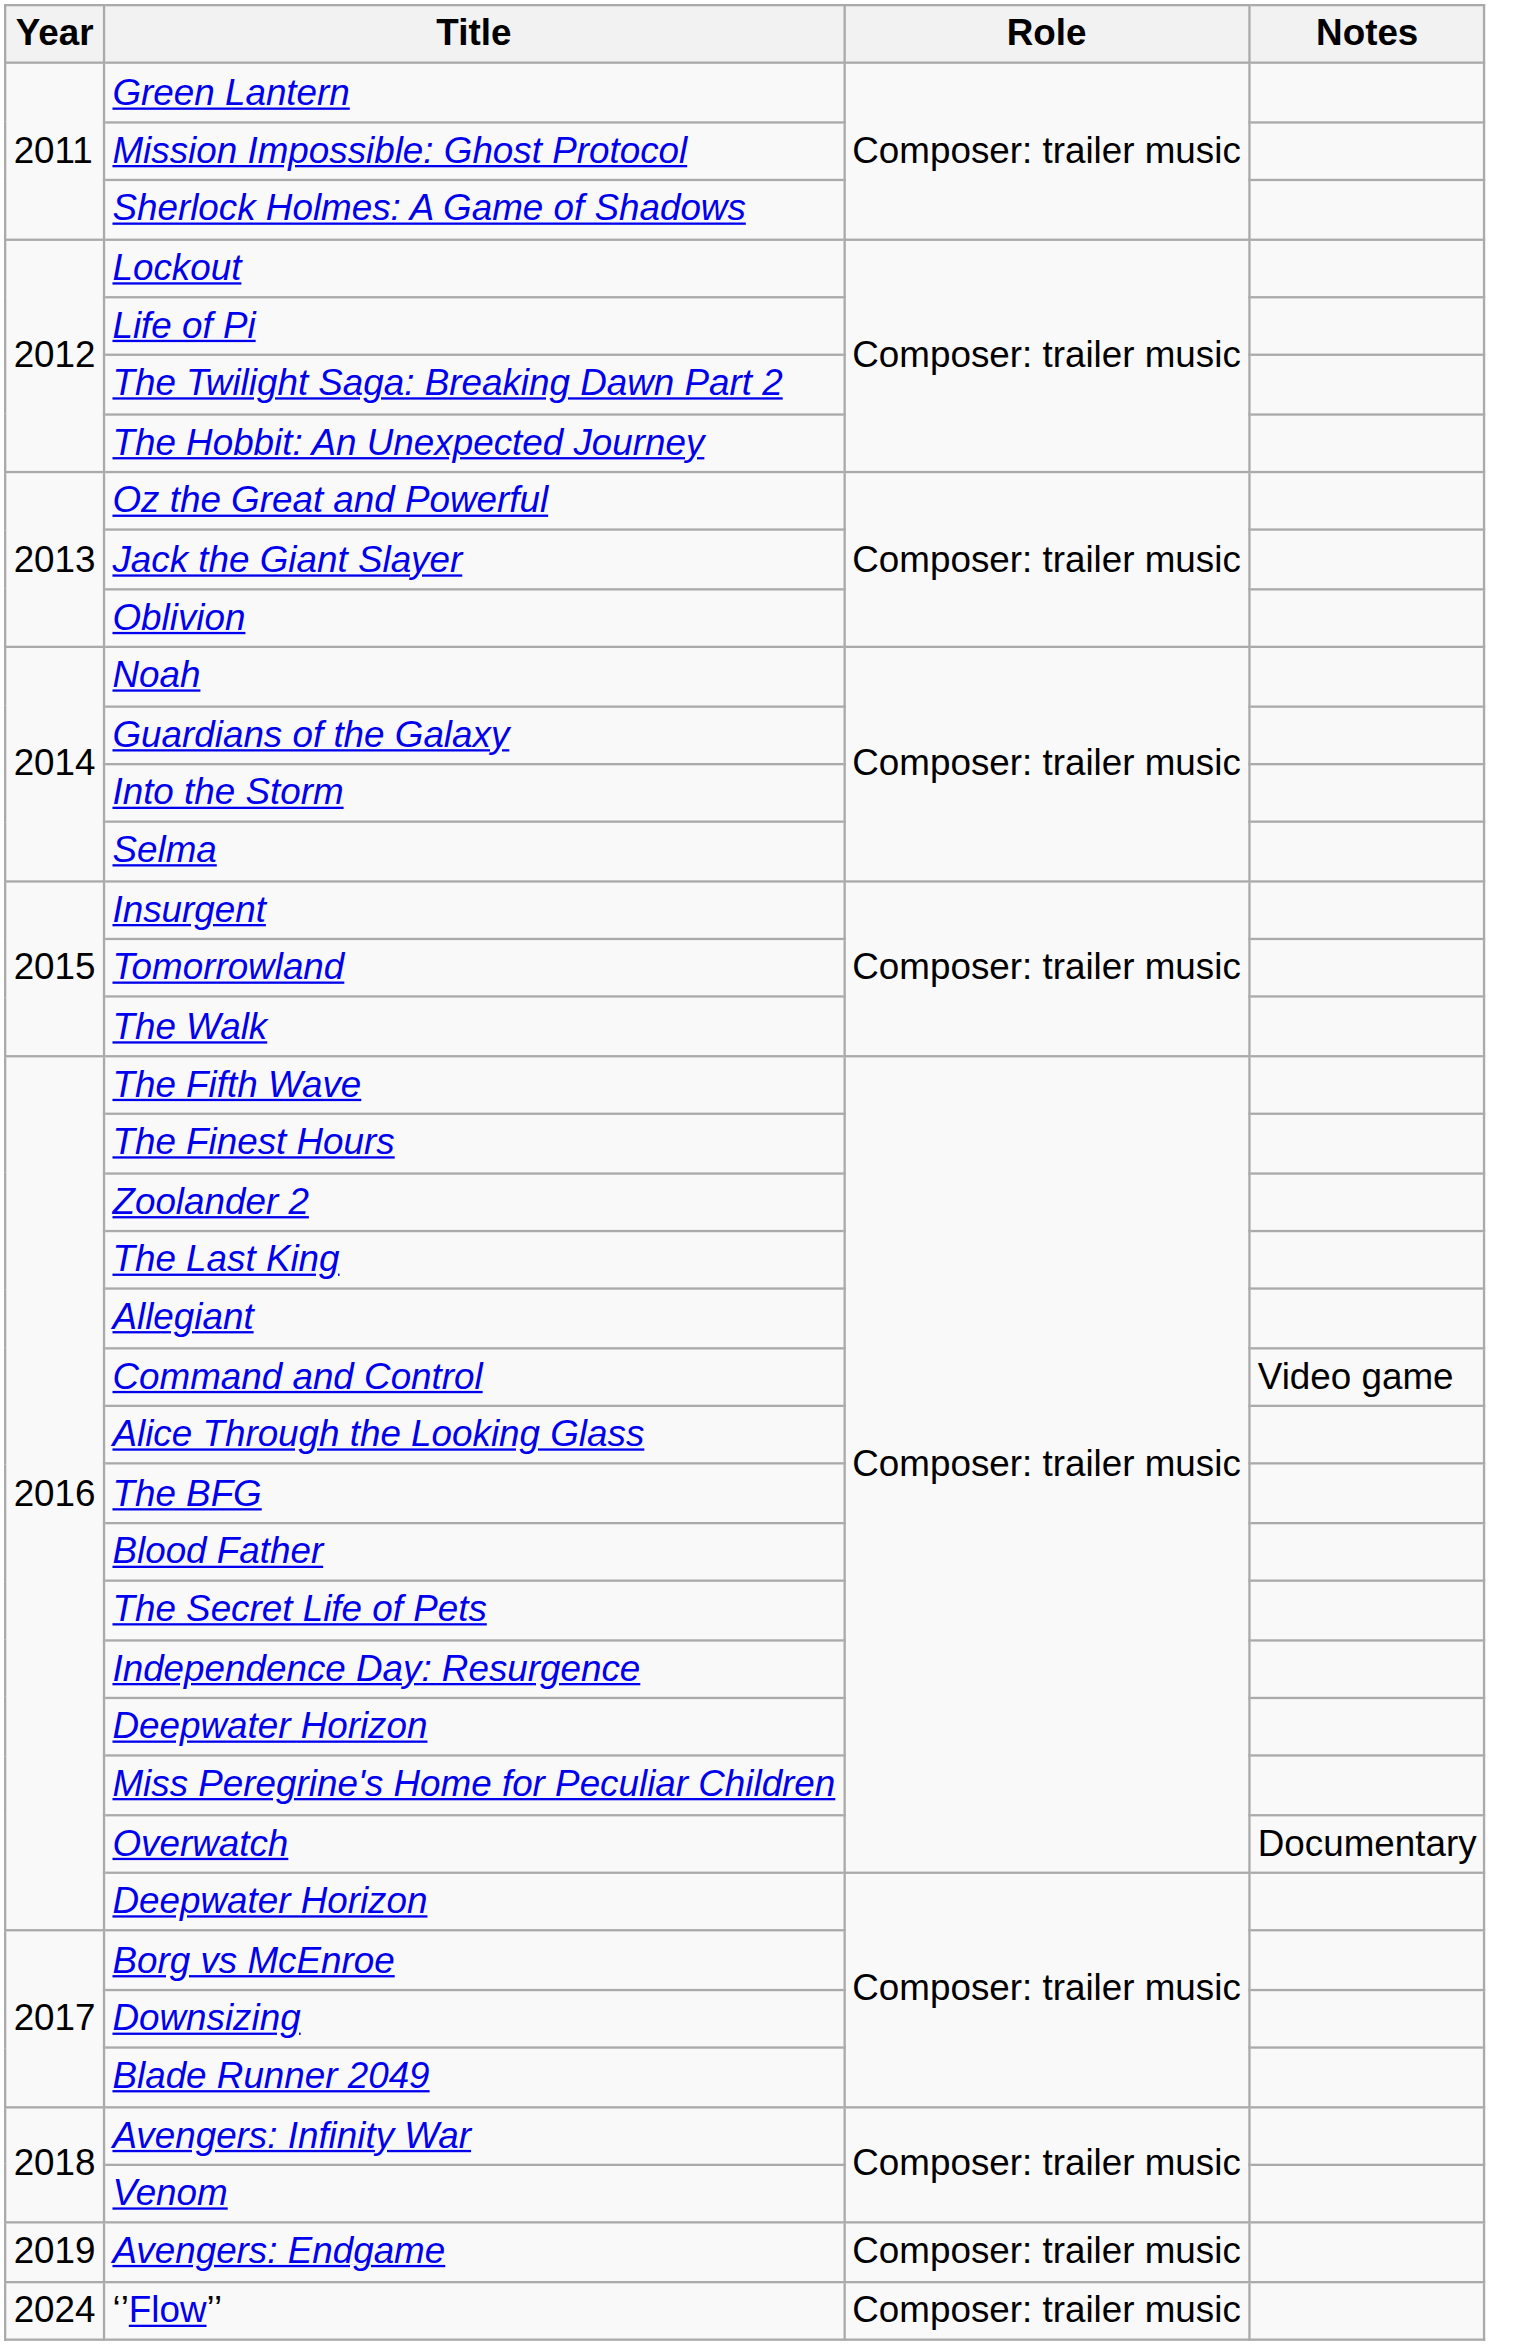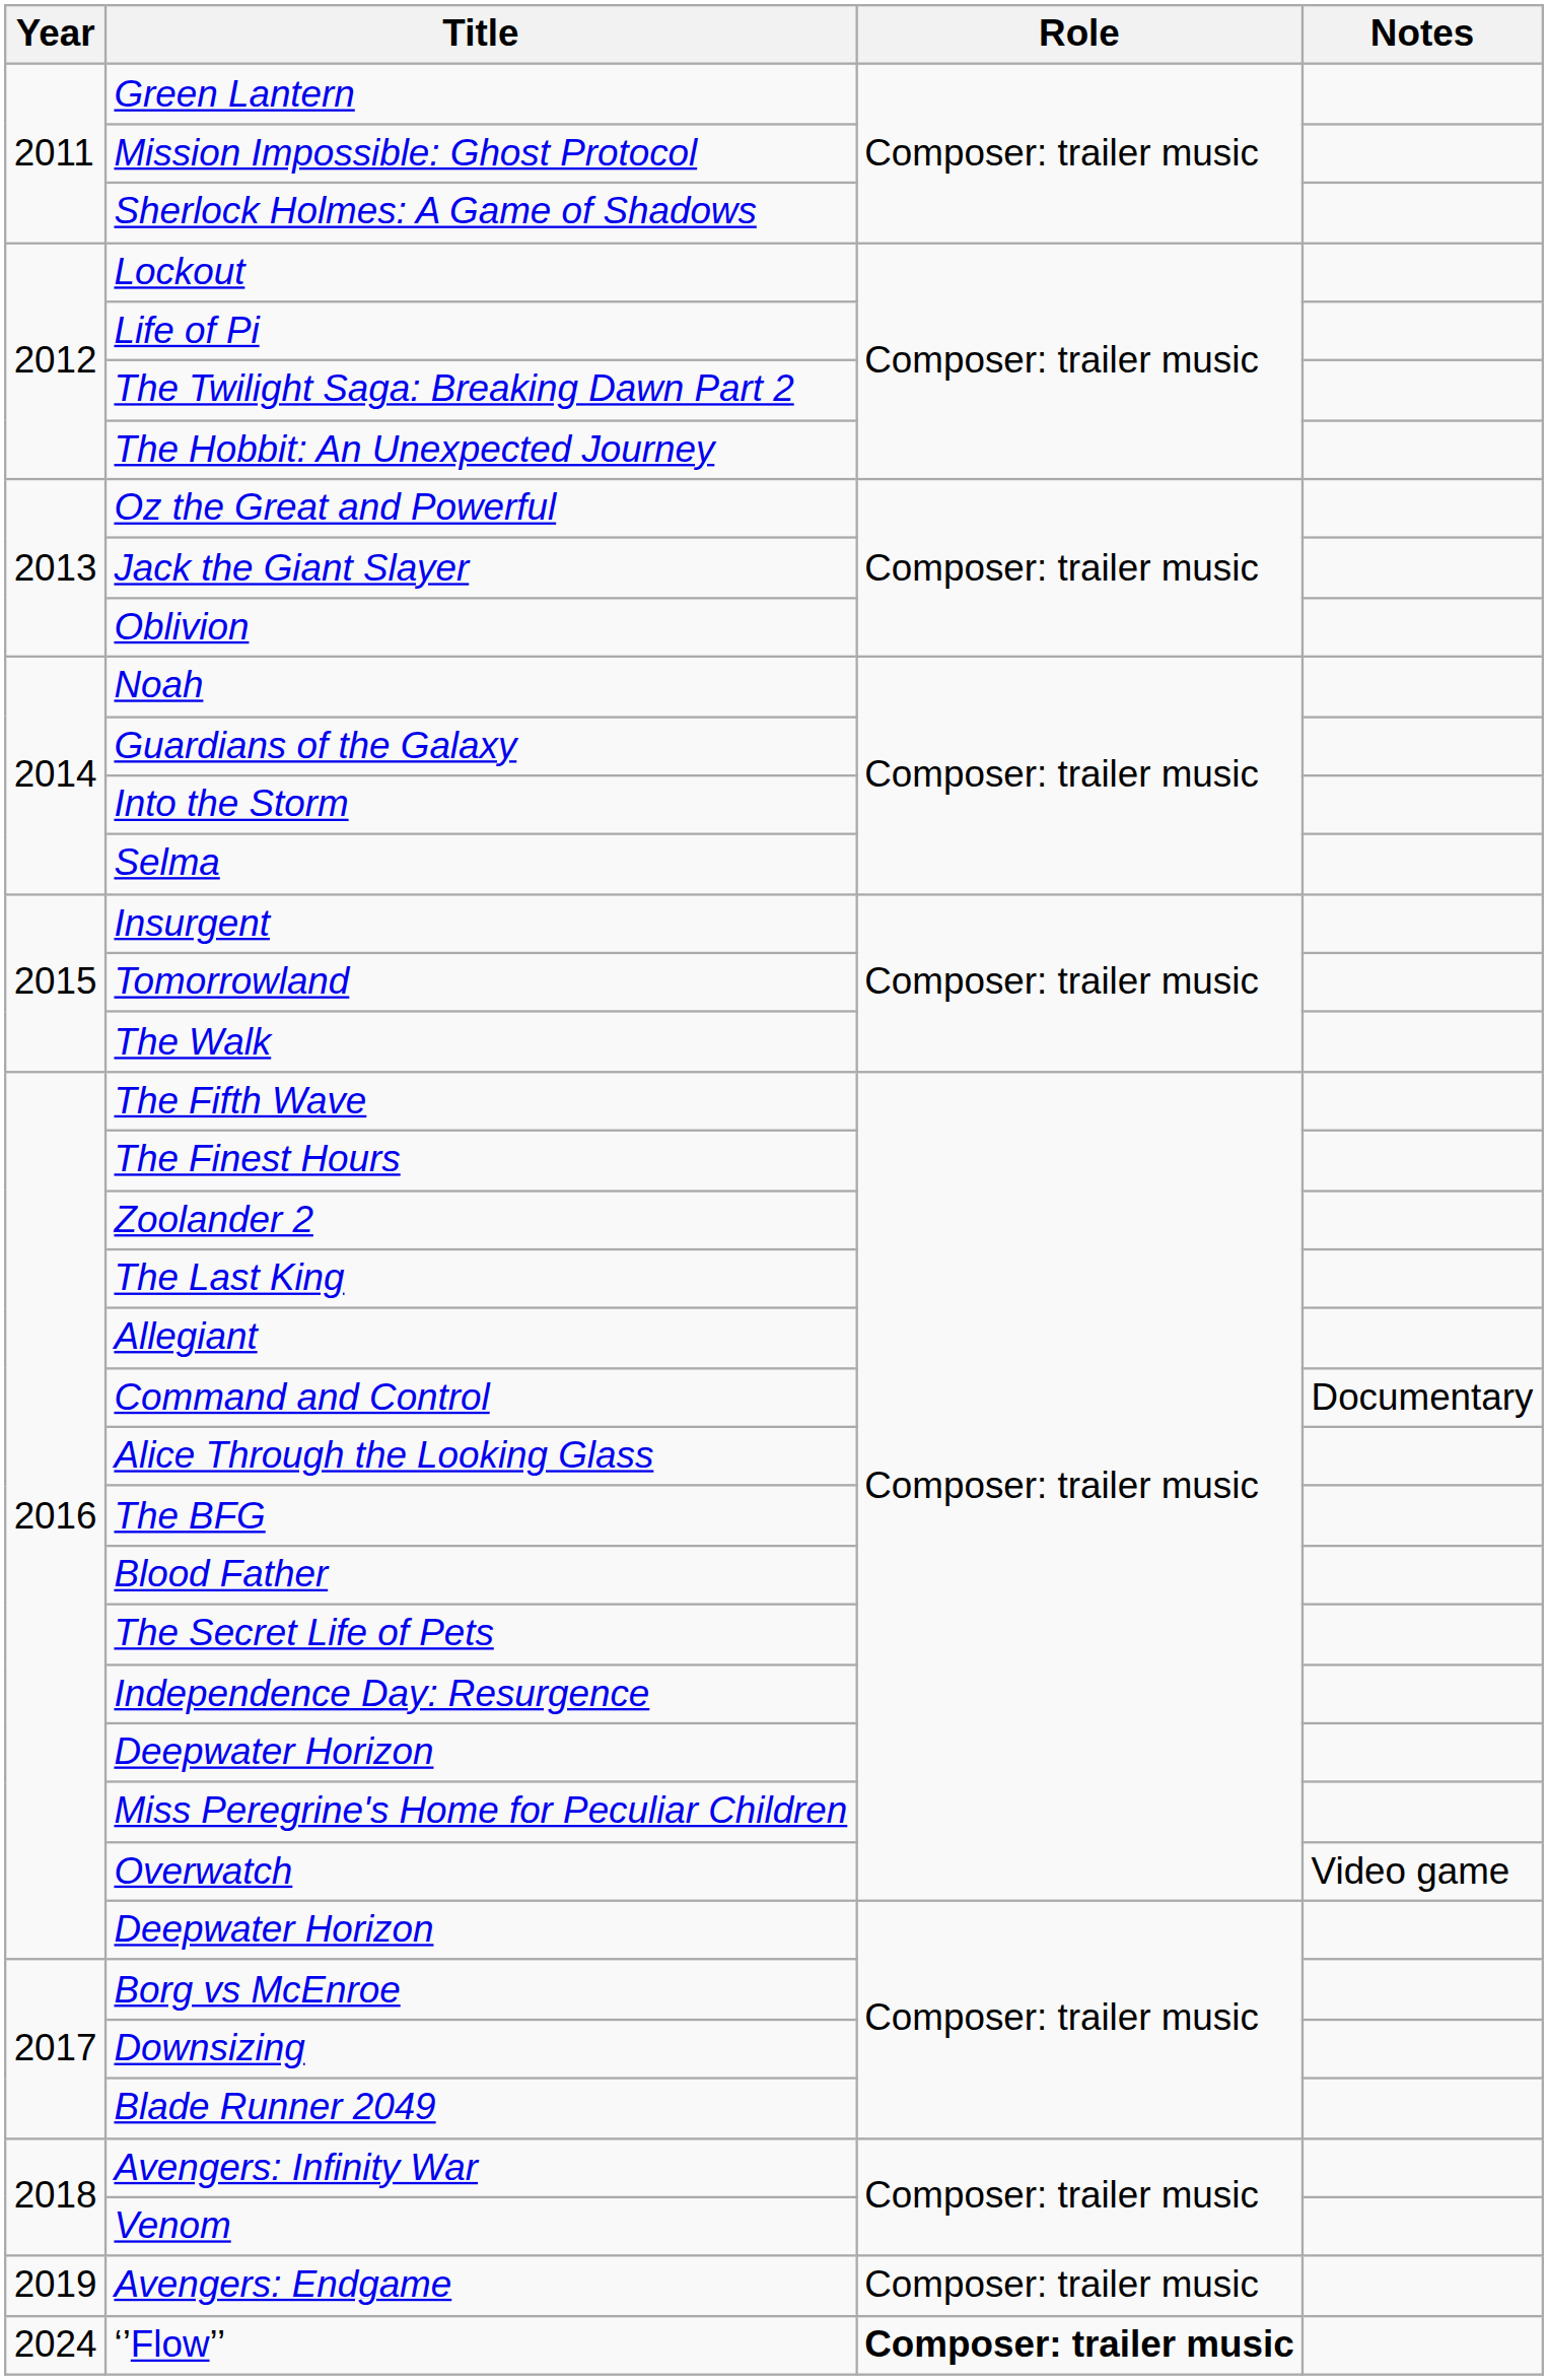 <table class="wikitable">
 <tr>
 <th>Year</th>
 <th>Title</th>
 <th>Role</th>
 <th>Notes</th>
 </tr>
 <tr>
 <td rowspan="3">2011</td>
 <td><em><a href='#'>Green Lantern</a></em></td>
 <td rowspan="3">Composer: trailer music</td>
 <td></td>
 </tr>
 <tr>
 <td><em><a href='#'>Mission Impossible: Ghost Protocol</a></em></td>
 <td></td>
 </tr>
 <tr>
 <td><em><a href='#'>Sherlock Holmes: A Game of Shadows</a></em></td>
 <td></td>
 </tr>
 <tr>
 <td rowspan="4">2012</td>
 <td><em><a href='#'>Lockout</a></em></td>
 <td rowspan="4">Composer: trailer music</td>
 <td></td>
 </tr>
 <tr>
 <td><em><a href='#'>Life of Pi</a></em></td>
 <td></td>
 </tr>
 <tr>
 <td><em><a href='#'>The Twilight Saga: Breaking Dawn Part 2</a></em></td>
 <td></td>
 </tr>
 <tr>
 <td><em><a href='#'>The Hobbit: An Unexpected Journey</a></em></td>
 <td></td>
 </tr>
 <tr>
 <td rowspan="3">2013</td>
 <td><em><a href='#'>Oz the Great and Powerful</a></em></td>
 <td rowspan="3">Composer: trailer music</td>
 <td></td>
 </tr>
 <tr>
 <td><em><a href='#'>Jack the Giant Slayer</a></em></td>
 <td></td>
 </tr>
 <tr>
 <td><em><a href='#'>Oblivion</a></em></td>
 <td></td>
 </tr>
 <tr>
 <td rowspan="4">2014</td>
 <td><em><a href='#'>Noah</a></em></td>
 <td rowspan="4">Composer: trailer music</td>
 <td></td>
 </tr>
 <tr>
 <td><em><a href='#'>Guardians of the Galaxy</a></em></td>
 <td></td>
 </tr>
 <tr>
 <td><em><a href='#'>Into the Storm</a></em></td>
 <td></td>
 </tr>
 <tr>
 <td><em><a href='#'>Selma</a></em></td>
 <td></td>
 </tr>
 <tr>
 <td rowspan="3">2015</td>
 <td><em><a href='#'>Insurgent</a></em></td>
 <td rowspan="3">Composer: trailer music</td>
 <td></td>
 </tr>
 <tr>
 <td><em><a href='#'>Tomorrowland</a></em></td>
 <td></td>
 </tr>
 <tr>
 <td><em><a href='#'>The Walk</a></em></td>
 <td></td>
 </tr>
 <tr>
 <td rowspan="15">2016</td>
 <td><em><a href='#'>The Fifth Wave</a></em></td>
 <td rowspan="14">Composer: trailer music</td>
 <td></td>
 </tr>
 <tr>
 <td><em><a href='#'>The Finest Hours</a></em></td>
 <td></td>
 </tr>
 <tr>
 <td><em><a href='#'>Zoolander 2</a></em></td>
 <td></td>
 </tr>
 <tr>
 <td><em><a href='#'>The Last King</a></em></td>
 <td></td>
 </tr>
 <tr>
 <td><em><a href='#'>Allegiant</a></em></td>
 <td></td>
 </tr>
 <tr>
 <td><em><a href='#'>Command and Control</a></em></td>
-<td>Video game</td>
+<td>Documentary</td>
 </tr>
 <tr>
 <td><em><a href='#'>Alice Through the Looking Glass</a></em></td>
 <td></td>
 </tr>
 <tr>
 <td><em><a href='#'>The BFG</a></em></td>
 <td></td>
 </tr>
 <tr>
 <td><em><a href='#'>Blood Father</a></em></td>
 <td></td>
 </tr>
 <tr>
 <td><em><a href='#'>The Secret Life of Pets</a></em></td>
 <td></td>
 </tr>
 <tr>
 <td><em><a href='#'>Independence Day: Resurgence</a></em></td>
 <td></td>
 </tr>
 <tr>
 <td><em><a href='#'>Deepwater Horizon</a></em></td>
 <td></td>
 </tr>
 <tr>
 <td><em><a href='#'>Miss Peregrine's Home for Peculiar Children</a></em></td>
 <td></td>
 </tr>
 <tr>
 <td><em><a href='#'>Overwatch</a></em></td>
-<td>Documentary</td>
+<td>Video game</td>
 </tr>
 <tr>
 <td><em><a href='#'>Deepwater Horizon</a></em></td>
 <td rowspan="4">Composer: trailer music</td>
 <td></td>
 </tr>
 <tr>
 <td rowspan="3">2017</td>
 <td><em><a href='#'>Borg vs McEnroe</a></em></td>
 <td></td>
 </tr>
 <tr>
 <td><em><a href='#'>Downsizing</a></em></td>
 <td></td>
 </tr>
 <tr>
 <td><em><a href='#'>Blade Runner 2049</a></em></td>
 <td></td>
 </tr>
 <tr>
 <td rowspan="2">2018</td>
 <td><em><a href='#'>Avengers: Infinity War</a></em></td>
 <td rowspan="2">Composer: trailer music</td>
 <td></td>
 </tr>
 <tr>
 <td><a href='#'><em>Venom</em></a></td>
 <td></td>
 </tr>
 <tr>
 <td>2019</td>
 <td><em><a href='#'>Avengers: Endgame</a></em></td>
 <td>Composer: trailer music</td>
 <td></td>
 </tr>
 <tr>
 <td>2024</td>
 <td>‘’<a href='#'>Flow</a>’’</td>
-<td>Composer: trailer music</td>
+<td><strong>Composer: trailer music</strong></td>
 <td></td>
 </tr>
 </table>
